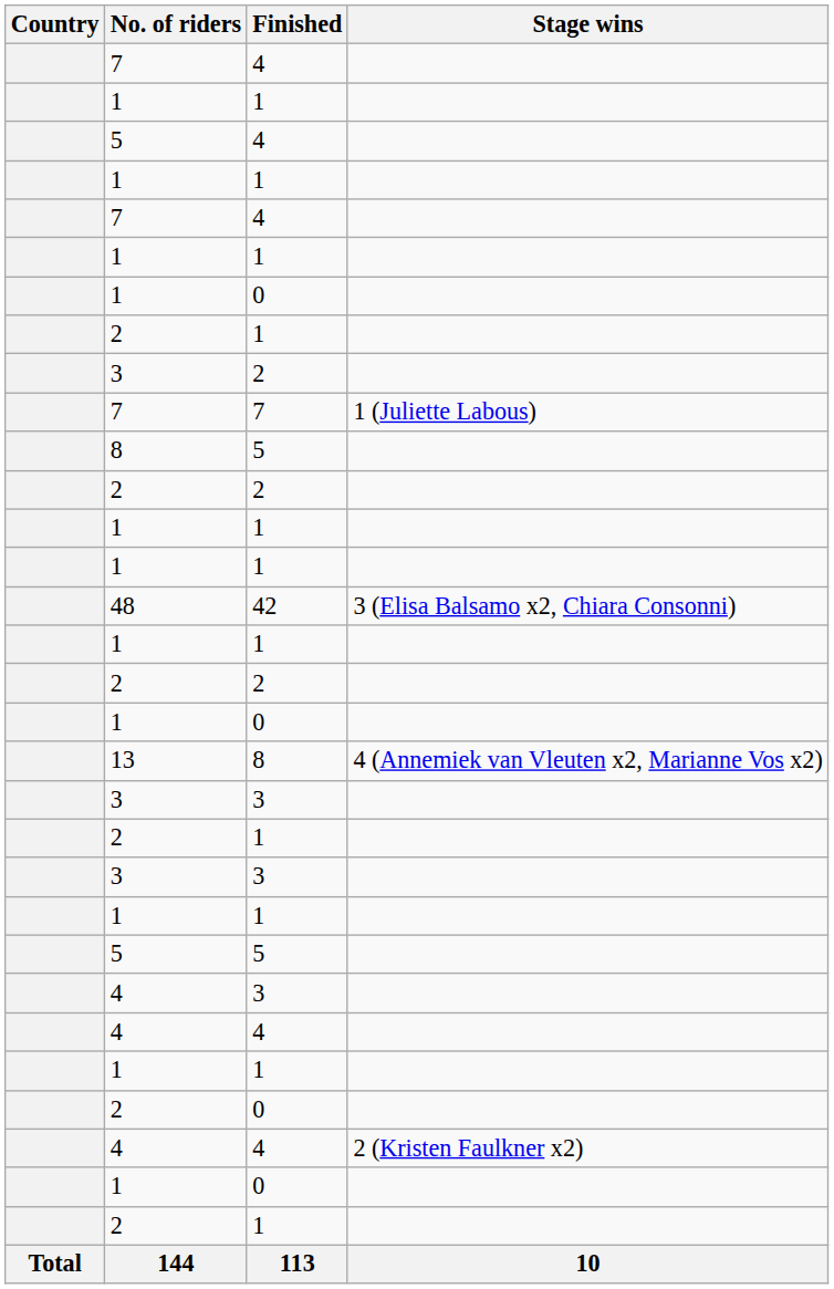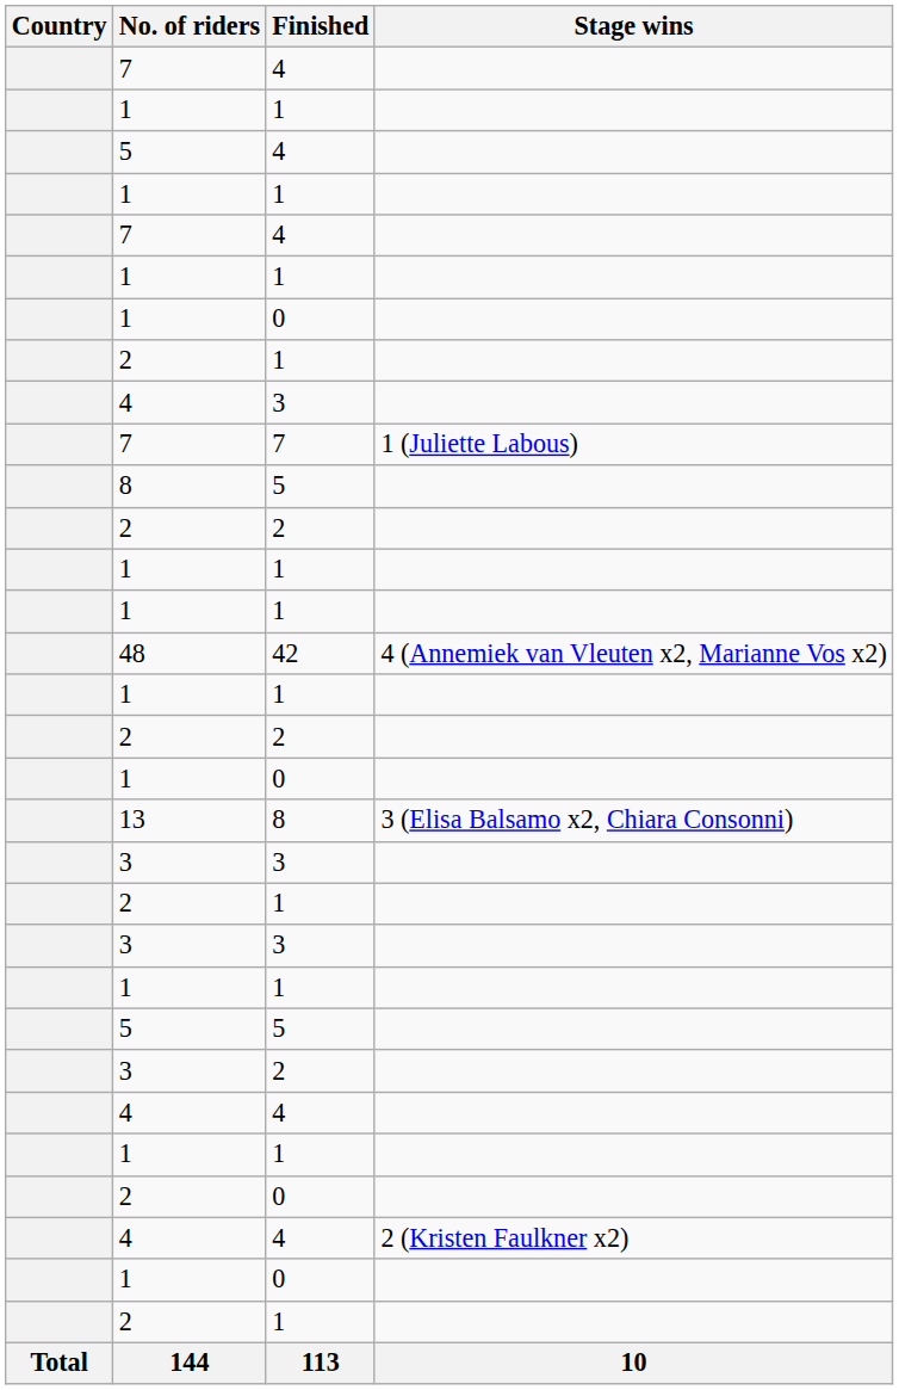 <table class="wikitable sortable plainrowheaders">
 <tr>
 <th scope="col">Country</th>
 <th scope="col">No. of riders</th>
 <th scope="col">Finished</th>
 <th scope="col">Stage wins</th>
 </tr>
 <tr>
 <th scope="row"></th>
 <td>7</td>
 <td>4</td>
 <td></td>
 </tr>
 <tr>
 <th scope="row"></th>
 <td>1</td>
 <td>1</td>
 <td></td>
 </tr>
 <tr>
 <th scope="row"></th>
 <td>5</td>
 <td>4</td>
 <td></td>
 </tr>
 <tr>
 <th scope="row"></th>
 <td>1</td>
 <td>1</td>
 <td></td>
 </tr>
 <tr>
 <th scope="row"></th>
 <td>7</td>
 <td>4</td>
 <td></td>
 </tr>
 <tr>
 <th scope="row"></th>
 <td>1</td>
 <td>1</td>
 <td></td>
 </tr>
 <tr>
 <th scope="row"></th>
 <td>1</td>
 <td>0</td>
 <td></td>
 </tr>
 <tr>
 <th scope="row"></th>
 <td>2</td>
 <td>1</td>
 <td></td>
 </tr>
 <tr>
 <th scope="row"></th>
+<td>4</td>
 <td>3</td>
-<td>2</td>
 <td></td>
 </tr>
 <tr>
 <th scope="row"></th>
 <td>7</td>
 <td>7</td>
 <td>1 (<a href='#'>Juliette Labous</a>)</td>
 </tr>
 <tr>
 <th scope="row"></th>
 <td>8</td>
 <td>5</td>
 <td></td>
 </tr>
 <tr>
 <th scope="row"></th>
 <td>2</td>
 <td>2</td>
 <td></td>
 </tr>
 <tr>
 <th scope="row"></th>
 <td>1</td>
 <td>1</td>
 <td></td>
 </tr>
 <tr>
 <th scope="row"></th>
 <td>1</td>
 <td>1</td>
 <td></td>
 </tr>
 <tr>
 <th scope="row"></th>
 <td>48</td>
 <td>42</td>
-<td>3 (<a href='#'>Elisa Balsamo</a> x2, <a href='#'>Chiara Consonni</a>)</td>
+<td>4 (<a href='#'>Annemiek van Vleuten</a> x2, <a href='#'>Marianne Vos</a> x2)</td>
 </tr>
 <tr>
 <th scope="row"></th>
 <td>1</td>
 <td>1</td>
 <td></td>
 </tr>
 <tr>
 <th scope="row"></th>
 <td>2</td>
 <td>2</td>
 <td></td>
 </tr>
 <tr>
 <th scope="row"></th>
 <td>1</td>
 <td>0</td>
 <td></td>
 </tr>
 <tr>
 <th scope="row"></th>
 <td>13</td>
 <td>8</td>
-<td>4 (<a href='#'>Annemiek van Vleuten</a> x2, <a href='#'>Marianne Vos</a> x2)</td>
+<td>3 (<a href='#'>Elisa Balsamo</a> x2, <a href='#'>Chiara Consonni</a>)</td>
 </tr>
 <tr>
 <th scope="row"></th>
 <td>3</td>
 <td>3</td>
 <td></td>
 </tr>
 <tr>
 <th scope="row"></th>
 <td>2</td>
 <td>1</td>
 <td></td>
 </tr>
 <tr>
 <th scope="row"></th>
 <td>3</td>
 <td>3</td>
 <td></td>
 </tr>
 <tr>
 <th scope="row"></th>
 <td>1</td>
 <td>1</td>
 <td></td>
 </tr>
 <tr>
 <th scope="row"></th>
 <td>5</td>
 <td>5</td>
 <td></td>
 </tr>
 <tr>
 <th scope="row"></th>
-<td>4</td>
 <td>3</td>
+<td>2</td>
 <td></td>
 </tr>
 <tr>
 <th scope="row"></th>
 <td>4</td>
 <td>4</td>
 <td></td>
 </tr>
 <tr>
 <th scope="row"></th>
 <td>1</td>
 <td>1</td>
 <td></td>
 </tr>
 <tr>
 <th scope="row"></th>
 <td>2</td>
 <td>0</td>
 <td></td>
 </tr>
 <tr>
 <th scope="row"></th>
 <td>4</td>
 <td>4</td>
 <td>2 (<a href='#'>Kristen Faulkner</a> x2)</td>
 </tr>
 <tr>
 <th scope="row"></th>
 <td>1</td>
 <td>0</td>
 <td></td>
 </tr>
 <tr>
 <th scope="row"> </th>
 <td>2</td>
 <td>1</td>
 <td></td>
 </tr>
 <tr>
 <th scope="row">Total</th>
 <th>144</th>
 <th>113</th>
 <th>10</th>
 </tr>
 </table>
